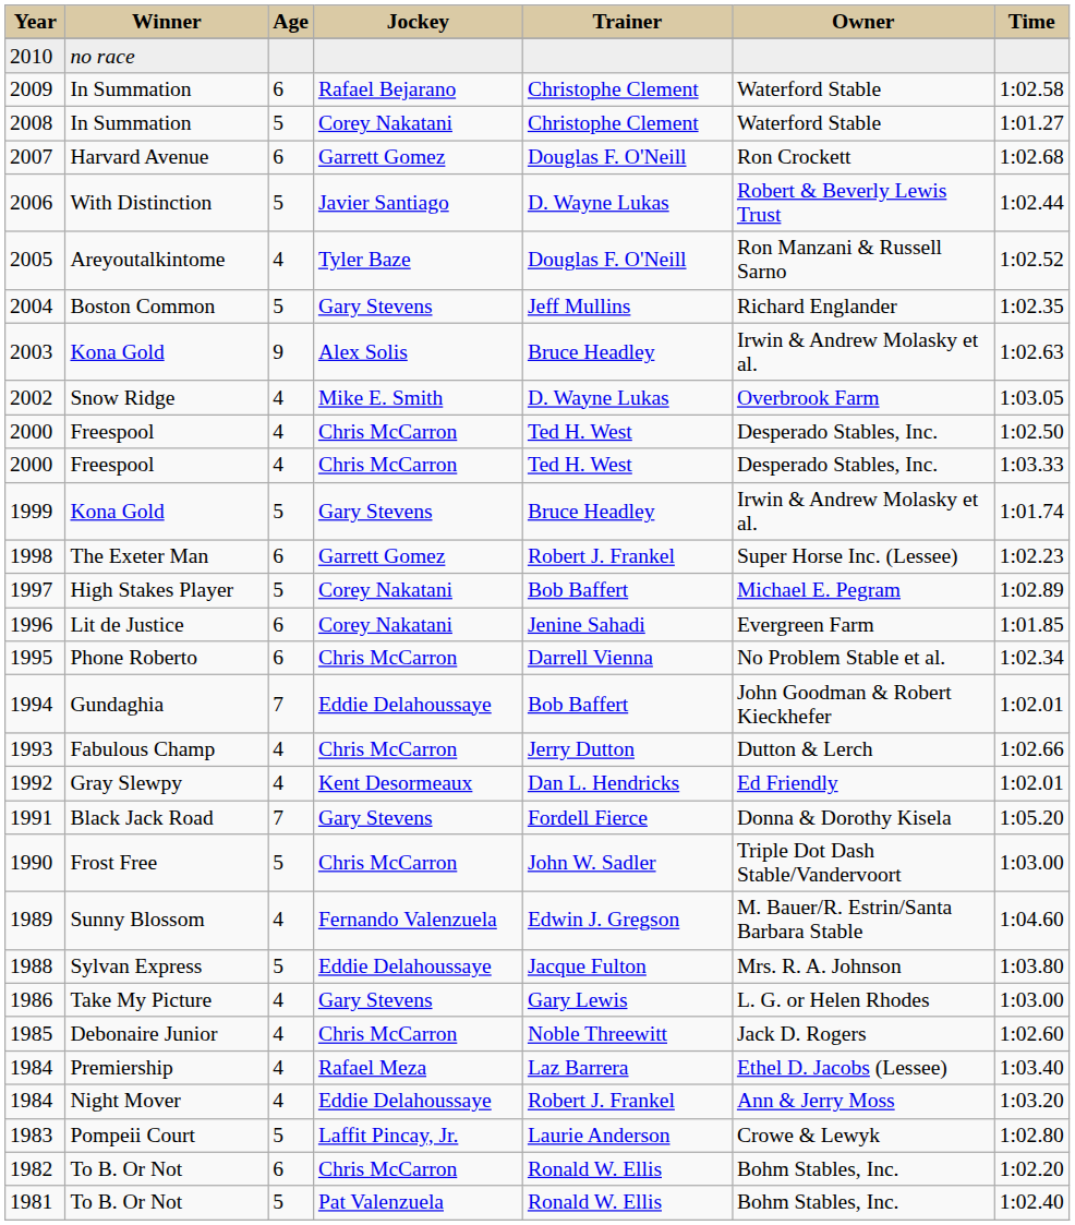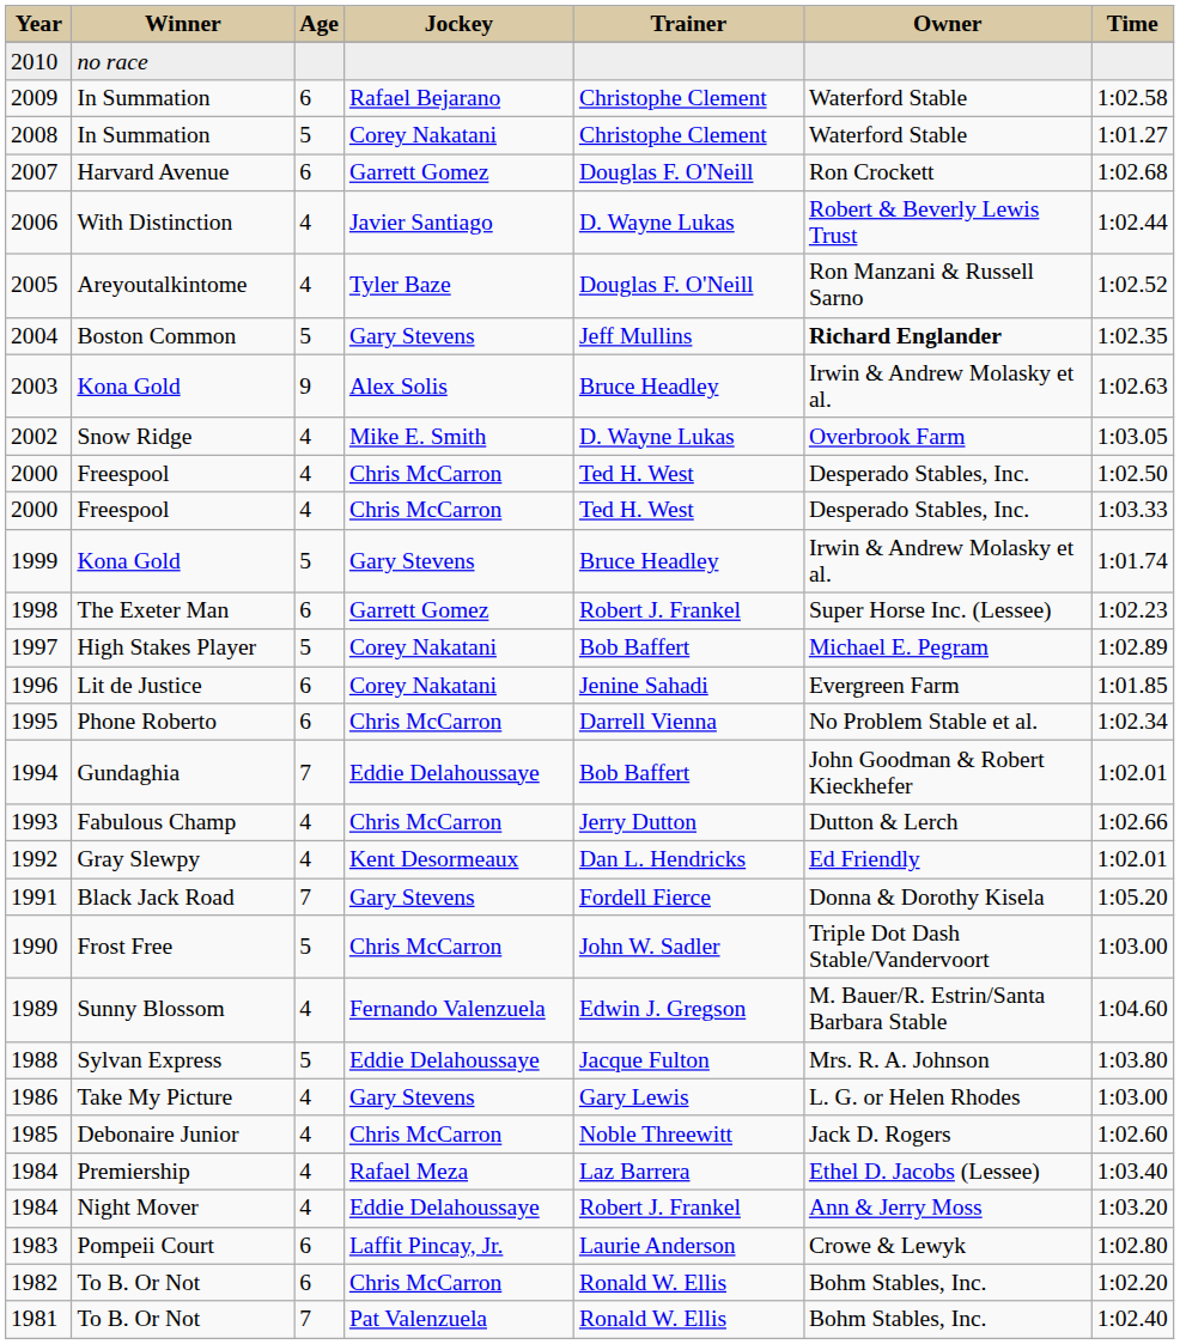 <table class="wikitable sortable">
 <tr>
 <th style="background-color:#DACAA5; width:38px">Year<br></th>
 <th style="background-color:#DACAA5; width:145px">Winner<br></th>
 <th style="background-color:#DACAA5">Age<br></th>
 <th style="background-color:#DACAA5; width:150px">Jockey<br></th>
 <th style="background-color:#DACAA5; width:150px">Trainer<br></th>
 <th style="background-color:#DACAA5; width:190px">Owner<br></th>
 <th style="background-color:#DACAA5">Time<br></th>
 </tr>
 <tr>
 </tr>
 <tr bgcolor="#eeeeee">
 <td>2010</td>
 <td><em>no race</em></td>
 <td></td>
 <td></td>
 <td></td>
 <td></td>
 <td></td>
 </tr>
 <tr>
 <td>2009</td>
 <td>In Summation</td>
 <td>6</td>
 <td><a href='#'>Rafael Bejarano</a></td>
 <td><a href='#'>Christophe Clement</a></td>
 <td>Waterford Stable</td>
 <td>1:02.58</td>
 </tr>
 <tr>
 <td>2008</td>
 <td>In Summation</td>
 <td>5</td>
 <td><a href='#'>Corey Nakatani</a></td>
 <td><a href='#'>Christophe Clement</a></td>
 <td>Waterford Stable</td>
 <td>1:01.27</td>
 </tr>
 <tr>
 <td>2007</td>
 <td>Harvard Avenue</td>
 <td>6</td>
 <td><a href='#'>Garrett Gomez</a></td>
 <td><a href='#'>Douglas F. O'Neill</a></td>
 <td>Ron Crockett</td>
 <td>1:02.68</td>
 </tr>
 <tr>
 <td>2006</td>
 <td>With Distinction</td>
-<td>5</td>
+<td>4</td>
 <td><a href='#'>Javier Santiago</a></td>
 <td><a href='#'>D. Wayne Lukas</a></td>
 <td><a href='#'>Robert & Beverly Lewis Trust</a></td>
 <td>1:02.44</td>
 </tr>
 <tr>
 <td>2005</td>
 <td>Areyoutalkintome</td>
 <td>4</td>
 <td><a href='#'>Tyler Baze</a></td>
 <td><a href='#'>Douglas F. O'Neill</a></td>
 <td>Ron Manzani & Russell Sarno</td>
 <td>1:02.52</td>
 </tr>
 <tr>
 <td>2004</td>
 <td>Boston Common</td>
 <td>5</td>
 <td><a href='#'>Gary Stevens</a></td>
 <td><a href='#'>Jeff Mullins</a></td>
-<td>Richard Englander</td>
+<td><strong>Richard Englander</strong></td>
 <td>1:02.35</td>
 </tr>
 <tr>
 <td>2003</td>
 <td><a href='#'>Kona Gold</a></td>
 <td>9</td>
 <td><a href='#'>Alex Solis</a></td>
 <td><a href='#'>Bruce Headley</a></td>
 <td>Irwin & Andrew Molasky et al.</td>
 <td>1:02.63</td>
 </tr>
 <tr>
 <td>2002</td>
 <td>Snow Ridge</td>
 <td>4</td>
 <td><a href='#'>Mike E. Smith</a></td>
 <td><a href='#'>D. Wayne Lukas</a></td>
 <td><a href='#'>Overbrook Farm</a></td>
 <td>1:03.05</td>
 </tr>
 <tr>
 <td>2000</td>
 <td>Freespool</td>
 <td>4</td>
 <td><a href='#'>Chris McCarron</a></td>
 <td><a href='#'>Ted H. West</a></td>
 <td>Desperado Stables, Inc.</td>
 <td>1:02.50</td>
 </tr>
 <tr>
 <td>2000</td>
 <td>Freespool</td>
 <td>4</td>
 <td><a href='#'>Chris McCarron</a></td>
 <td><a href='#'>Ted H. West</a></td>
 <td>Desperado Stables, Inc.</td>
 <td>1:03.33</td>
 </tr>
 <tr>
 <td>1999</td>
 <td><a href='#'>Kona Gold</a></td>
 <td>5</td>
 <td><a href='#'>Gary Stevens</a></td>
 <td><a href='#'>Bruce Headley</a></td>
 <td>Irwin & Andrew Molasky et al.</td>
 <td>1:01.74</td>
 </tr>
 <tr>
 <td>1998</td>
 <td>The Exeter Man</td>
 <td>6</td>
 <td><a href='#'>Garrett Gomez</a></td>
 <td><a href='#'>Robert J. Frankel</a></td>
 <td>Super Horse Inc. (Lessee)</td>
 <td>1:02.23</td>
 </tr>
 <tr>
 <td>1997</td>
 <td>High Stakes Player</td>
 <td>5</td>
 <td><a href='#'>Corey Nakatani</a></td>
 <td><a href='#'>Bob Baffert</a></td>
 <td><a href='#'>Michael E. Pegram</a></td>
 <td>1:02.89</td>
 </tr>
 <tr>
 <td>1996</td>
 <td>Lit de Justice</td>
 <td>6</td>
 <td><a href='#'>Corey Nakatani</a></td>
 <td><a href='#'>Jenine Sahadi</a></td>
 <td>Evergreen Farm</td>
 <td>1:01.85</td>
 </tr>
 <tr>
 <td>1995</td>
 <td>Phone Roberto</td>
 <td>6</td>
 <td><a href='#'>Chris McCarron</a></td>
 <td><a href='#'>Darrell Vienna</a></td>
 <td>No Problem Stable et al.</td>
 <td>1:02.34</td>
 </tr>
 <tr>
 <td>1994</td>
 <td>Gundaghia</td>
 <td>7</td>
 <td><a href='#'>Eddie Delahoussaye</a></td>
 <td><a href='#'>Bob Baffert</a></td>
 <td>John Goodman & Robert Kieckhefer</td>
 <td>1:02.01</td>
 </tr>
 <tr>
 <td>1993</td>
 <td>Fabulous Champ</td>
 <td>4</td>
 <td><a href='#'>Chris McCarron</a></td>
 <td><a href='#'>Jerry Dutton</a></td>
 <td>Dutton & Lerch</td>
 <td>1:02.66</td>
 </tr>
 <tr>
 <td>1992</td>
 <td>Gray Slewpy</td>
 <td>4</td>
 <td><a href='#'>Kent Desormeaux</a></td>
 <td><a href='#'>Dan L. Hendricks</a></td>
 <td><a href='#'>Ed Friendly</a></td>
 <td>1:02.01</td>
 </tr>
 <tr>
 <td>1991</td>
 <td>Black Jack Road</td>
 <td>7</td>
 <td><a href='#'>Gary Stevens</a></td>
 <td><a href='#'>Fordell Fierce</a></td>
 <td>Donna & Dorothy Kisela</td>
 <td>1:05.20</td>
 </tr>
 <tr>
 <td>1990</td>
 <td>Frost Free</td>
 <td>5</td>
 <td><a href='#'>Chris McCarron</a></td>
 <td><a href='#'>John W. Sadler</a></td>
 <td>Triple Dot Dash Stable/Vandervoort</td>
 <td>1:03.00</td>
 </tr>
 <tr>
 <td>1989</td>
 <td>Sunny Blossom</td>
 <td>4</td>
 <td><a href='#'>Fernando Valenzuela</a></td>
 <td><a href='#'>Edwin J. Gregson</a></td>
 <td>M. Bauer/R. Estrin/Santa Barbara Stable</td>
 <td>1:04.60</td>
 </tr>
 <tr>
 <td>1988</td>
 <td>Sylvan Express</td>
 <td>5</td>
 <td><a href='#'>Eddie Delahoussaye</a></td>
 <td><a href='#'>Jacque Fulton</a></td>
 <td>Mrs. R. A. Johnson</td>
 <td>1:03.80</td>
 </tr>
 <tr>
 <td>1986</td>
 <td>Take My Picture</td>
 <td>4</td>
 <td><a href='#'>Gary Stevens</a></td>
 <td><a href='#'>Gary Lewis</a></td>
 <td>L. G. or Helen Rhodes</td>
 <td>1:03.00</td>
 </tr>
 <tr>
 <td>1985</td>
 <td>Debonaire Junior</td>
 <td>4</td>
 <td><a href='#'>Chris McCarron</a></td>
 <td><a href='#'>Noble Threewitt</a></td>
 <td>Jack D. Rogers</td>
 <td>1:02.60</td>
 </tr>
 <tr>
 <td>1984</td>
 <td>Premiership</td>
 <td>4</td>
 <td><a href='#'>Rafael Meza</a></td>
 <td><a href='#'>Laz Barrera</a></td>
 <td><a href='#'>Ethel D. Jacobs</a> (Lessee)</td>
 <td>1:03.40</td>
 </tr>
 <tr>
 <td>1984</td>
 <td>Night Mover</td>
 <td>4</td>
 <td><a href='#'>Eddie Delahoussaye</a></td>
 <td><a href='#'>Robert J. Frankel</a></td>
 <td><a href='#'>Ann & Jerry Moss</a></td>
 <td>1:03.20</td>
 </tr>
 <tr>
 <td>1983</td>
 <td>Pompeii Court</td>
-<td>5</td>
+<td>6</td>
 <td><a href='#'>Laffit Pincay, Jr.</a></td>
 <td><a href='#'>Laurie Anderson</a></td>
 <td>Crowe & Lewyk</td>
 <td>1:02.80</td>
 </tr>
 <tr>
 <td>1982</td>
 <td>To B. Or Not</td>
 <td>6</td>
 <td><a href='#'>Chris McCarron</a></td>
 <td><a href='#'>Ronald W. Ellis</a></td>
 <td>Bohm Stables, Inc.</td>
 <td>1:02.20</td>
 </tr>
 <tr>
 <td>1981</td>
 <td>To B. Or Not</td>
-<td>5</td>
+<td>7</td>
 <td><a href='#'>Pat Valenzuela</a></td>
 <td><a href='#'>Ronald W. Ellis</a></td>
 <td>Bohm Stables, Inc.</td>
 <td>1:02.40</td>
 </tr>
 <tr>
 </tr>
 </table>
